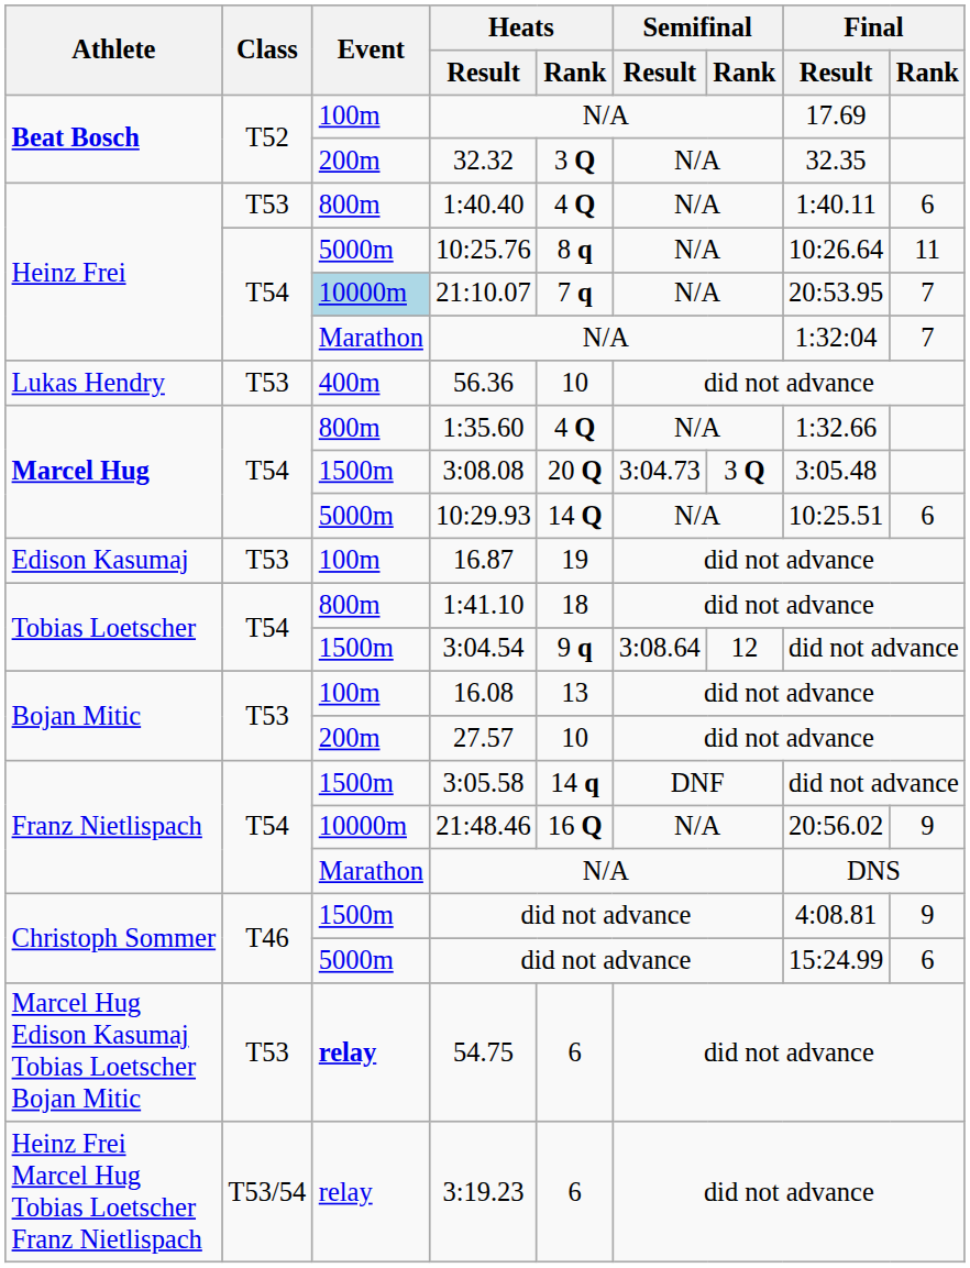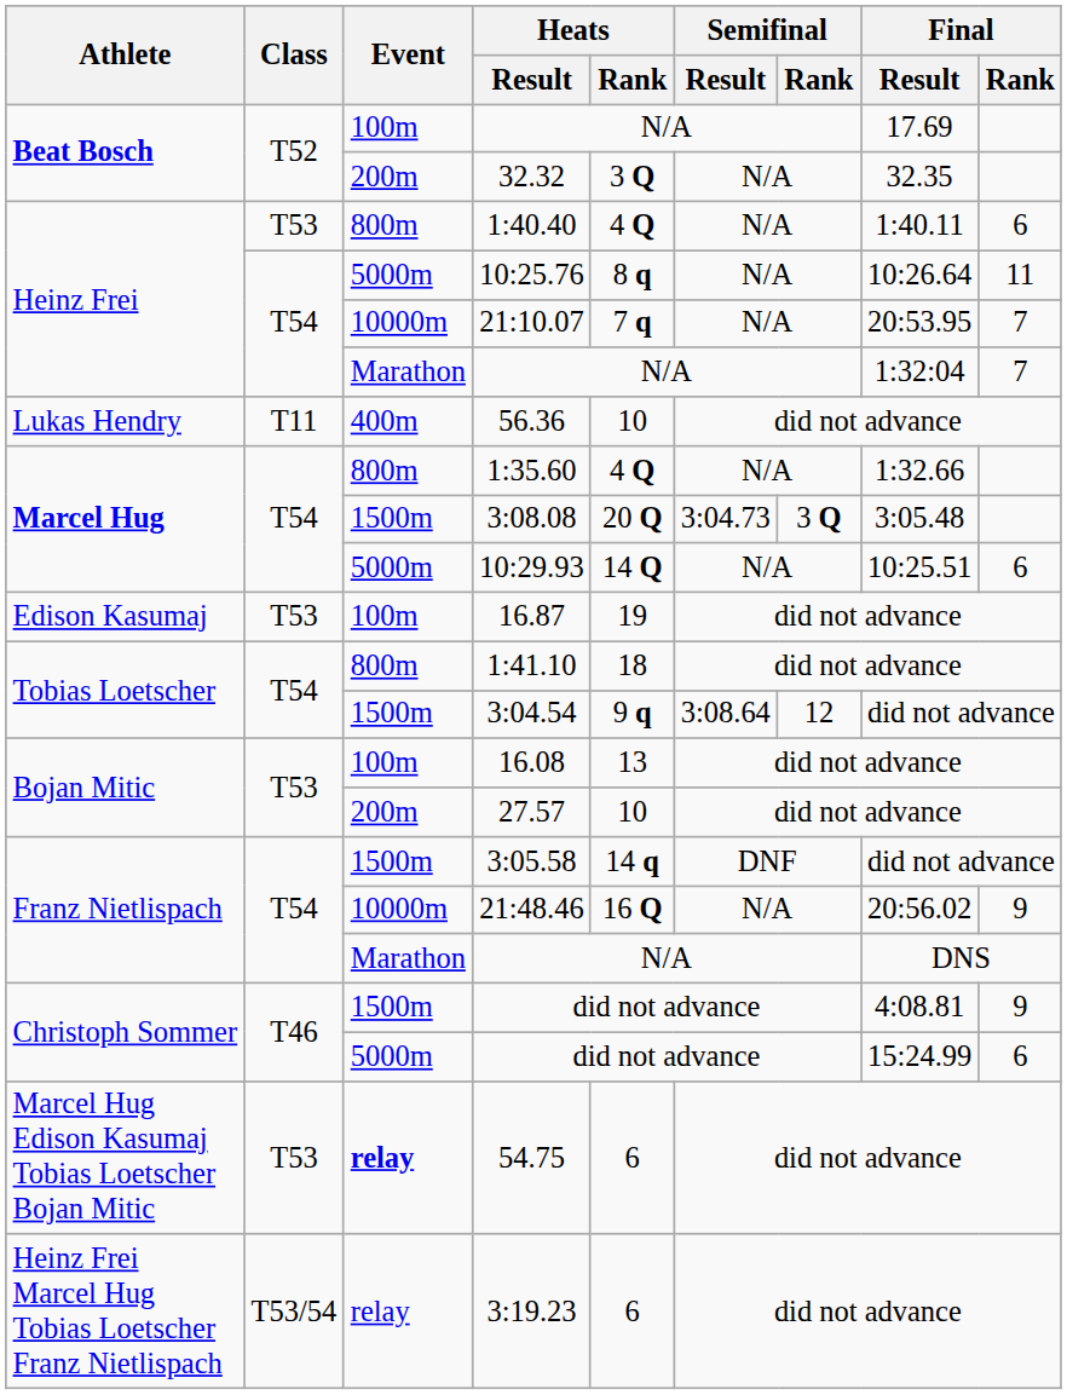 <table class=wikitable style="font-size:90%">
 <tr>
 <th rowspan="2">Athlete</th>
 <th rowspan="2">Class</th>
 <th rowspan="2">Event</th>
 <th colspan="2">Heats</th>
 <th colspan="2">Semifinal</th>
 <th colspan="2">Final</th>
 </tr>
 <tr>
 <th>Result</th>
 <th>Rank</th>
 <th>Result</th>
 <th>Rank</th>
 <th>Result</th>
 <th>Rank</th>
 </tr>
 <tr>
 <td rowspan="2"><strong><a href='#'>Beat Bosch</a></strong></td>
 <td rowspan="2" style="text-align:center;">T52</td>
 <td><a href='#'>100m</a></td>
 <td style="text-align:center;" colspan="4">N/A</td>
 <td style="text-align:center;">17.69</td>
 <td style="text-align:center;"></td>
 </tr>
 <tr>
 <td><a href='#'>200m</a></td>
 <td style="text-align:center;">32.32</td>
 <td style="text-align:center;">3 <strong>Q</strong></td>
 <td style="text-align:center;" colspan="2">N/A</td>
 <td style="text-align:center;">32.35</td>
 <td style="text-align:center;"></td>
 </tr>
 <tr>
 <td rowspan="4"><a href='#'>Heinz Frei</a></td>
 <td style="text-align:center;">T53</td>
 <td><a href='#'>800m</a></td>
 <td style="text-align:center;">1:40.40</td>
 <td style="text-align:center;">4 <strong>Q</strong></td>
 <td style="text-align:center;" colspan="2">N/A</td>
 <td style="text-align:center;">1:40.11</td>
 <td style="text-align:center;">6</td>
 </tr>
 <tr>
 <td rowspan="3" style="text-align:center;">T54</td>
 <td><a href='#'>5000m</a></td>
 <td style="text-align:center;">10:25.76</td>
 <td style="text-align:center;">8 <strong>q</strong></td>
 <td style="text-align:center;" colspan="2">N/A</td>
 <td style="text-align:center;">10:26.64</td>
 <td style="text-align:center;">11</td>
 </tr>
 <tr>
-<td style="background: lightblue;"><a href='#'>10000m</a></td>
+<td><a href='#'>10000m</a></td>
 <td style="text-align:center;">21:10.07</td>
 <td style="text-align:center;">7 <strong>q</strong></td>
 <td style="text-align:center;" colspan="2">N/A</td>
 <td style="text-align:center;">20:53.95</td>
 <td style="text-align:center;">7</td>
 </tr>
 <tr>
 <td><a href='#'>Marathon</a></td>
 <td style="text-align:center;" colspan="4">N/A</td>
 <td style="text-align:center;">1:32:04</td>
 <td style="text-align:center;">7</td>
 </tr>
 <tr>
 <td><a href='#'>Lukas Hendry</a></td>
-<td style="text-align:center;">T53</td>
+<td style="text-align:center;">T11</td>
 <td><a href='#'>400m</a></td>
 <td style="text-align:center;">56.36</td>
 <td style="text-align:center;">10</td>
 <td style="text-align:center;" colspan="4">did not advance</td>
 </tr>
 <tr>
 <td rowspan="3"><strong><a href='#'>Marcel Hug</a></strong></td>
 <td rowspan="3" style="text-align:center;">T54</td>
 <td><a href='#'>800m</a></td>
 <td style="text-align:center;">1:35.60</td>
 <td style="text-align:center;">4 <strong>Q</strong></td>
 <td style="text-align:center;" colspan="2">N/A</td>
 <td style="text-align:center;">1:32.66</td>
 <td style="text-align:center;"></td>
 </tr>
 <tr>
 <td><a href='#'>1500m</a></td>
 <td style="text-align:center;">3:08.08</td>
 <td style="text-align:center;">20 <strong>Q</strong></td>
 <td style="text-align:center;">3:04.73</td>
 <td style="text-align:center;">3 <strong>Q</strong></td>
 <td style="text-align:center;">3:05.48</td>
 <td style="text-align:center;"></td>
 </tr>
 <tr>
 <td><a href='#'>5000m</a></td>
 <td style="text-align:center;">10:29.93</td>
 <td style="text-align:center;">14 <strong>Q</strong></td>
 <td style="text-align:center;" colspan="2">N/A</td>
 <td style="text-align:center;">10:25.51</td>
 <td style="text-align:center;">6</td>
 </tr>
 <tr>
 <td><a href='#'>Edison Kasumaj</a></td>
 <td style="text-align:center;">T53</td>
 <td><a href='#'>100m</a></td>
 <td style="text-align:center;">16.87</td>
 <td style="text-align:center;">19</td>
 <td style="text-align:center;" colspan="4">did not advance</td>
 </tr>
 <tr>
 <td rowspan="2"><a href='#'>Tobias Loetscher</a></td>
 <td rowspan="2" style="text-align:center;">T54</td>
 <td><a href='#'>800m</a></td>
 <td style="text-align:center;">1:41.10</td>
 <td style="text-align:center;">18</td>
 <td style="text-align:center;" colspan="4">did not advance</td>
 </tr>
 <tr>
 <td><a href='#'>1500m</a></td>
 <td style="text-align:center;">3:04.54</td>
 <td style="text-align:center;">9 <strong>q</strong></td>
 <td style="text-align:center;">3:08.64</td>
 <td style="text-align:center;">12</td>
 <td style="text-align:center;" colspan="2">did not advance</td>
 </tr>
 <tr>
 <td rowspan="2"><a href='#'>Bojan Mitic</a></td>
 <td rowspan="2" style="text-align:center;">T53</td>
 <td><a href='#'>100m</a></td>
 <td style="text-align:center;">16.08</td>
 <td style="text-align:center;">13</td>
 <td style="text-align:center;" colspan="4">did not advance</td>
 </tr>
 <tr>
 <td><a href='#'>200m</a></td>
 <td style="text-align:center;">27.57</td>
 <td style="text-align:center;">10</td>
 <td style="text-align:center;" colspan="4">did not advance</td>
 </tr>
 <tr>
 <td rowspan="3"><a href='#'>Franz Nietlispach</a></td>
 <td rowspan="3" style="text-align:center;">T54</td>
 <td><a href='#'>1500m</a></td>
 <td style="text-align:center;">3:05.58</td>
 <td style="text-align:center;">14 <strong>q</strong></td>
 <td style="text-align:center;" colspan="2">DNF</td>
 <td style="text-align:center;" colspan="2">did not advance</td>
 </tr>
 <tr>
 <td><a href='#'>10000m</a></td>
 <td style="text-align:center;">21:48.46</td>
 <td style="text-align:center;">16 <strong>Q</strong></td>
 <td style="text-align:center;" colspan="2">N/A</td>
 <td style="text-align:center;">20:56.02</td>
 <td style="text-align:center;">9</td>
 </tr>
 <tr>
 <td><a href='#'>Marathon</a></td>
 <td style="text-align:center;" colspan="4">N/A</td>
 <td style="text-align:center;" colspan="2">DNS</td>
 </tr>
 <tr>
 <td rowspan="2"><a href='#'>Christoph Sommer</a></td>
 <td rowspan="2" style="text-align:center;">T46</td>
 <td><a href='#'>1500m</a></td>
 <td style="text-align:center;" colspan="4">did not advance</td>
 <td style="text-align:center;">4:08.81</td>
 <td style="text-align:center;">9</td>
 </tr>
 <tr>
 <td><a href='#'>5000m</a></td>
 <td style="text-align:center;" colspan="4">did not advance</td>
 <td style="text-align:center;">15:24.99</td>
 <td style="text-align:center;">6</td>
 </tr>
 <tr>
 <td><a href='#'>Marcel Hug</a><br> <a href='#'>Edison Kasumaj</a><br> <a href='#'>Tobias Loetscher</a><br> <a href='#'>Bojan Mitic</a></td>
 <td style="text-align:center;">T53</td>
 <td><strong><a href='#'> relay</a></strong></td>
 <td style="text-align:center;">54.75</td>
 <td style="text-align:center;">6</td>
 <td style="text-align:center;" colspan="4">did not advance</td>
 </tr>
 <tr>
 <td><a href='#'>Heinz Frei</a><br> <a href='#'>Marcel Hug</a><br> <a href='#'>Tobias Loetscher</a><br> <a href='#'>Franz Nietlispach</a></td>
 <td style="text-align:center;">T53/54</td>
 <td><a href='#'> relay</a></td>
 <td style="text-align:center;">3:19.23</td>
 <td style="text-align:center;">6</td>
 <td style="text-align:center;" colspan="4">did not advance</td>
 </tr>
 </table>
